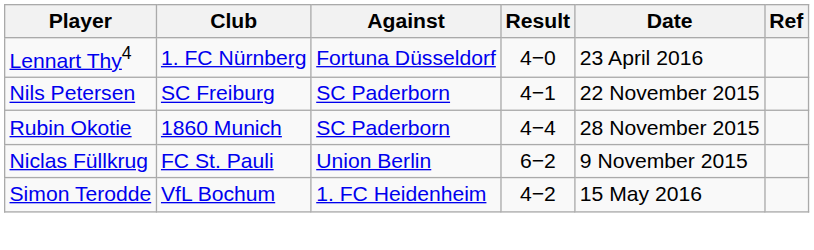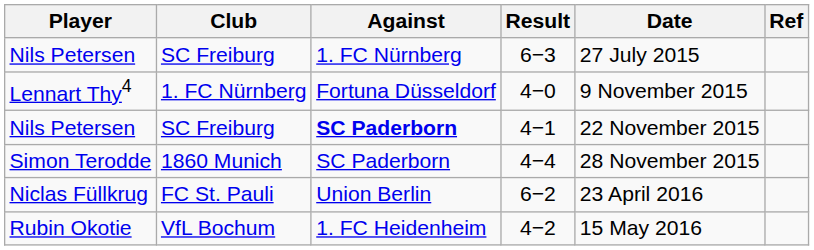 <table class="wikitable">
 <tr>
 <th>Player</th>
 <th>Club</th>
 <th>Against</th>
 <th>Result</th>
 <th>Date</th>
 <th>Ref</th>
 </tr>
 <tr>
+<td> <a href='#'>Nils Petersen</a></td>
+<td><a href='#'>SC Freiburg</a></td>
+<td><a href='#'>1. FC Nürnberg</a></td>
+<td align=center>6−3</td>
+<td>27 July 2015</td>
+<td></td>
+</tr>
+<tr>
 <td> <a href='#'>Lennart Thy</a><sup>4</sup></td>
 <td><a href='#'>1. FC Nürnberg</a></td>
 <td><a href='#'>Fortuna Düsseldorf</a></td>
 <td align=center>4−0</td>
-<td>23 April 2016</td>
+<td>9 November 2015</td>
 <td></td>
 </tr>
 <tr>
 <td> <a href='#'>Nils Petersen</a></td>
 <td><a href='#'>SC Freiburg</a></td>
-<td><a href='#'>SC Paderborn</a></td>
+<td><strong><a href='#'>SC Paderborn</a></strong></td>
 <td align=center>4−1</td>
 <td>22 November 2015</td>
 <td></td>
 </tr>
 <tr>
-<td> <a href='#'>Rubin Okotie</a></td>
+<td> <a href='#'>Simon Terodde</a></td>
 <td><a href='#'>1860 Munich</a></td>
 <td><a href='#'>SC Paderborn</a></td>
 <td align=center>4−4</td>
 <td>28 November 2015</td>
 <td></td>
 </tr>
 <tr>
 <td> <a href='#'>Niclas Füllkrug</a></td>
 <td><a href='#'>FC St. Pauli</a></td>
 <td><a href='#'>Union Berlin</a></td>
 <td align=center>6−2</td>
-<td>9 November 2015</td>
+<td>23 April 2016</td>
 <td></td>
 </tr>
 <tr>
-<td> <a href='#'>Simon Terodde</a></td>
+<td> <a href='#'>Rubin Okotie</a></td>
 <td><a href='#'>VfL Bochum</a></td>
 <td><a href='#'>1. FC Heidenheim</a></td>
 <td align=center>4−2</td>
 <td>15 May 2016</td>
 <td></td>
 </tr>
 </table>
